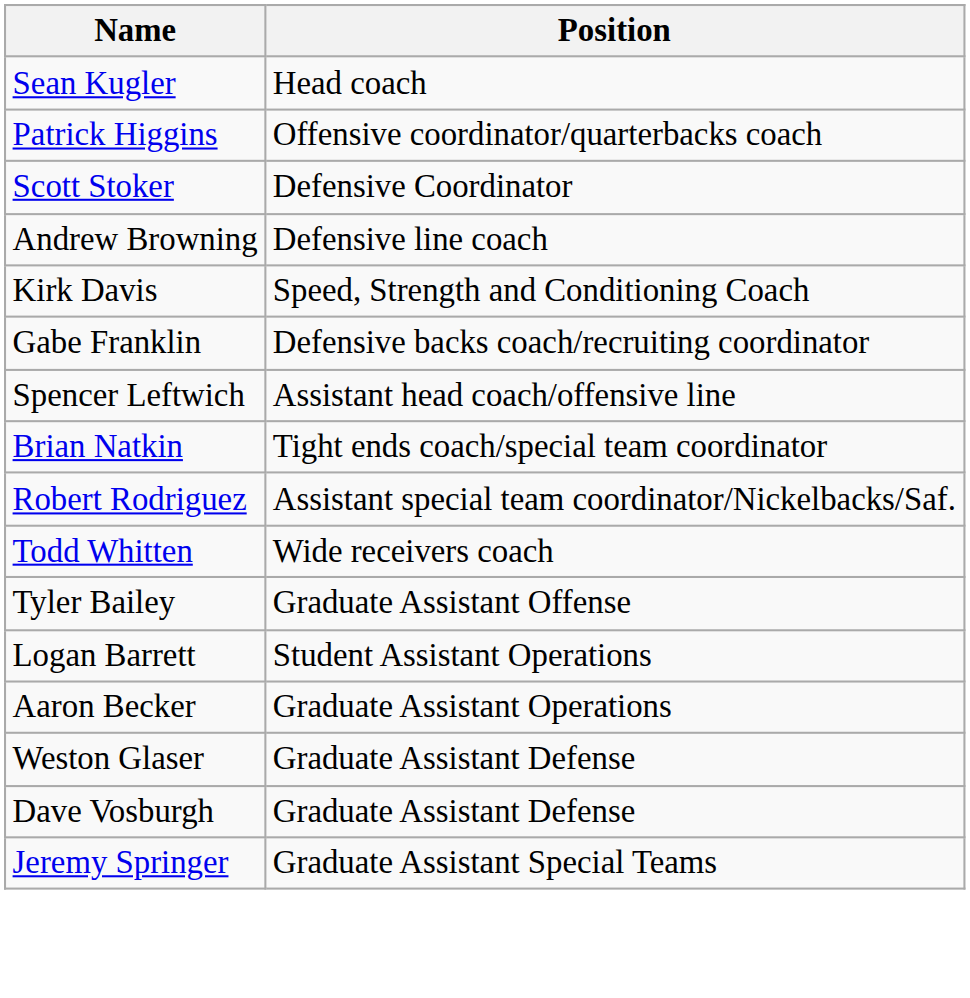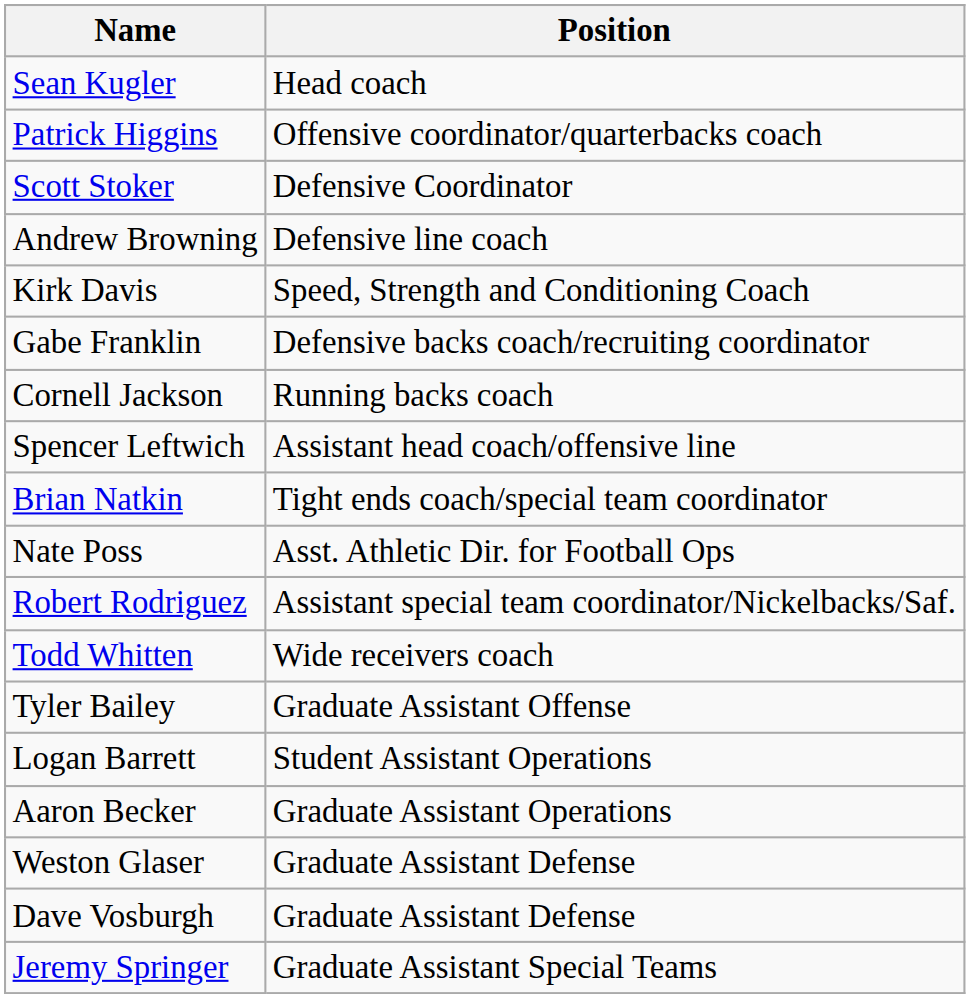 <table class="wikitable">
 <tr>
 <th>Name</th>
 <th>Position</th>
 </tr>
 <tr>
 <td><a href='#'>Sean Kugler</a></td>
 <td>Head coach</td>
 </tr>
 <tr>
 <td><a href='#'>Patrick Higgins</a></td>
 <td>Offensive coordinator/quarterbacks coach</td>
 </tr>
 <tr>
 <td><a href='#'>Scott Stoker</a></td>
 <td>Defensive Coordinator</td>
 </tr>
 <tr>
 <td>Andrew Browning</td>
 <td>Defensive line coach</td>
 </tr>
 <tr>
 <td>Kirk Davis</td>
 <td>Speed, Strength and Conditioning Coach</td>
 </tr>
 <tr>
 <td>Gabe Franklin</td>
 <td>Defensive backs coach/recruiting coordinator</td>
 </tr>
 <tr>
+<td>Cornell Jackson</td>
+<td>Running backs coach</td>
+</tr>
+<tr>
 <td>Spencer Leftwich</td>
 <td>Assistant head coach/offensive line</td>
 </tr>
 <tr>
 <td><a href='#'>Brian Natkin</a></td>
 <td>Tight ends coach/special team coordinator</td>
+</tr>
+<tr>
+<td>Nate Poss</td>
+<td>Asst. Athletic Dir. for Football Ops</td>
 </tr>
 <tr>
 <td><a href='#'>Robert Rodriguez</a></td>
 <td>Assistant special team coordinator/Nickelbacks/Saf.</td>
 </tr>
 <tr>
 <td><a href='#'>Todd Whitten</a></td>
 <td>Wide receivers coach</td>
 </tr>
 <tr>
 <td>Tyler Bailey</td>
 <td>Graduate Assistant Offense</td>
 </tr>
 <tr>
 <td>Logan Barrett</td>
 <td>Student Assistant Operations</td>
 </tr>
 <tr>
 <td>Aaron Becker</td>
 <td>Graduate Assistant Operations</td>
 </tr>
 <tr>
 <td>Weston Glaser</td>
 <td>Graduate Assistant Defense</td>
 </tr>
 <tr>
 <td>Dave Vosburgh</td>
 <td>Graduate Assistant Defense</td>
 </tr>
 <tr>
 <td><a href='#'>Jeremy Springer</a></td>
 <td>Graduate Assistant Special Teams</td>
 </tr>
 </table>
